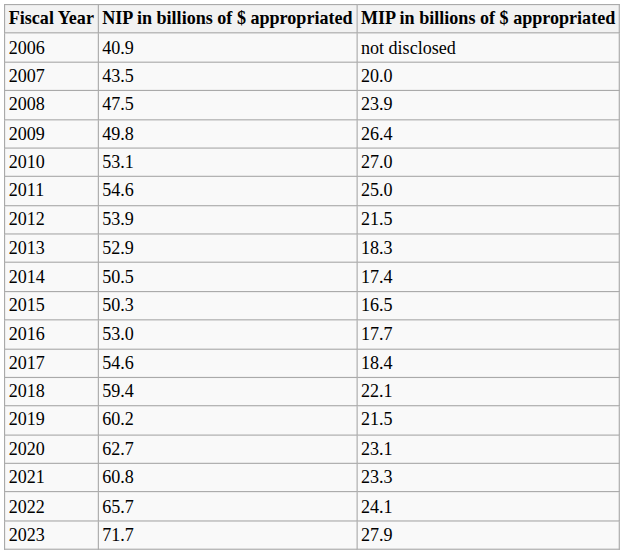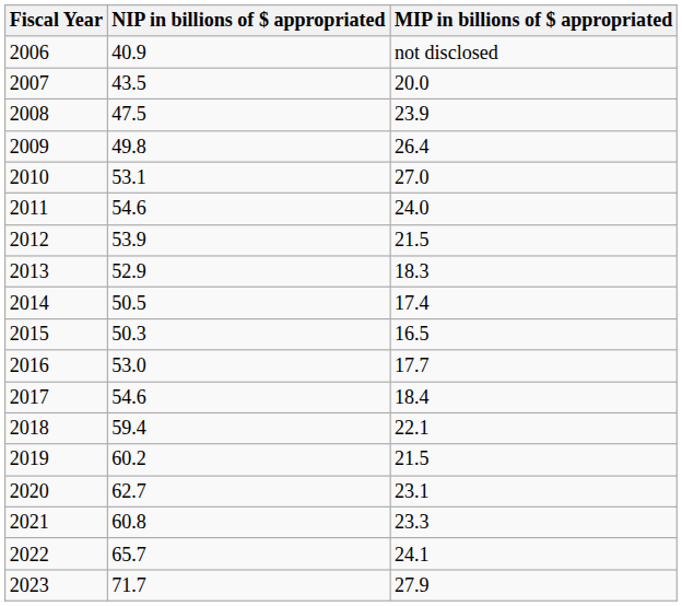 <table class="wikitable sortable">
 <tr>
 <th>Fiscal Year</th>
 <th>NIP in billions of $ appropriated</th>
 <th>MIP in billions of $ appropriated</th>
 </tr>
 <tr>
 <td>2006</td>
 <td>40.9</td>
 <td>not disclosed</td>
 </tr>
 <tr>
 <td>2007</td>
 <td>43.5</td>
 <td>20.0</td>
 </tr>
 <tr>
 <td>2008</td>
 <td>47.5</td>
 <td>23.9</td>
 </tr>
 <tr>
 <td>2009</td>
 <td>49.8</td>
 <td>26.4</td>
 </tr>
 <tr>
 <td>2010</td>
 <td>53.1</td>
 <td>27.0</td>
 </tr>
 <tr>
 <td>2011</td>
 <td>54.6</td>
-<td>25.0</td>
+<td>24.0</td>
 </tr>
 <tr>
 <td>2012</td>
 <td>53.9</td>
 <td>21.5</td>
 </tr>
 <tr>
 <td>2013</td>
 <td>52.9</td>
 <td>18.3</td>
 </tr>
 <tr>
 <td>2014</td>
 <td>50.5</td>
 <td>17.4</td>
 </tr>
 <tr>
 <td>2015</td>
 <td>50.3</td>
 <td>16.5</td>
 </tr>
 <tr>
 <td>2016</td>
 <td>53.0</td>
 <td>17.7</td>
 </tr>
 <tr>
 <td>2017</td>
 <td>54.6</td>
 <td>18.4</td>
 </tr>
 <tr>
 <td>2018</td>
 <td>59.4</td>
 <td>22.1</td>
 </tr>
 <tr>
 <td>2019</td>
 <td>60.2</td>
 <td>21.5</td>
 </tr>
 <tr>
 <td>2020</td>
 <td>62.7</td>
 <td>23.1</td>
 </tr>
 <tr>
 <td>2021</td>
 <td>60.8</td>
 <td>23.3</td>
 </tr>
 <tr>
 <td>2022</td>
 <td>65.7</td>
 <td>24.1</td>
 </tr>
 <tr>
 <td>2023</td>
 <td>71.7</td>
 <td>27.9</td>
 </tr>
 </table>
